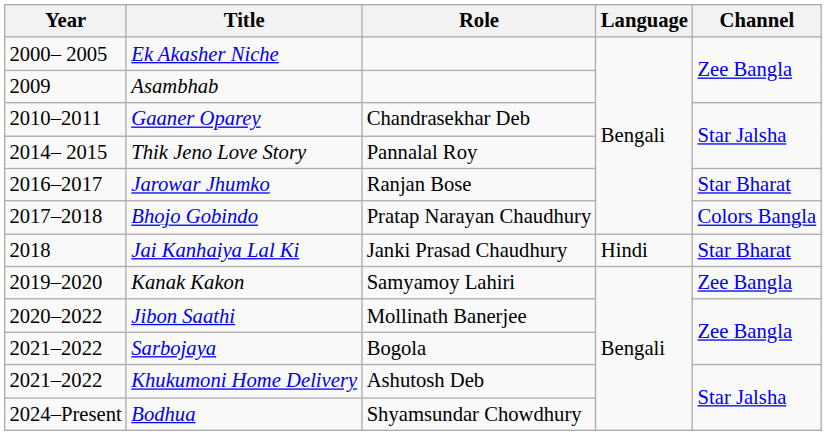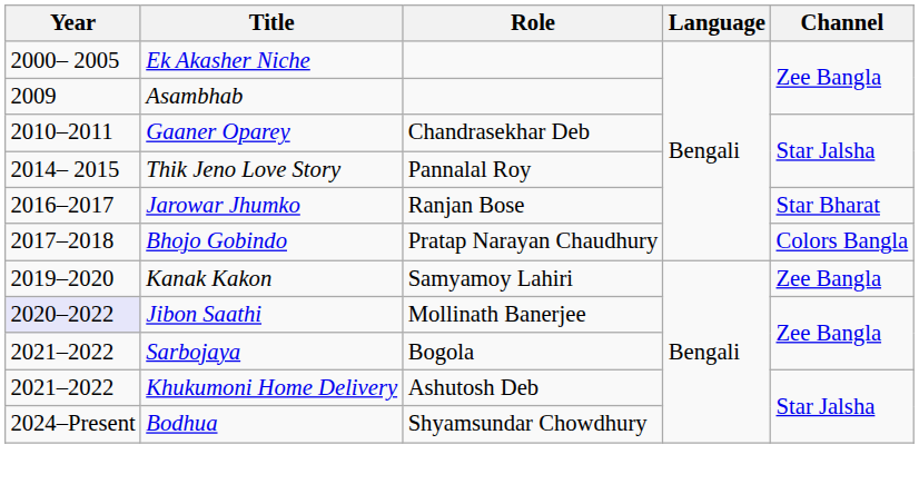 <table class="wikitable">
 <tr>
 <th>Year</th>
 <th>Title</th>
 <th>Role</th>
 <th>Language</th>
 <th>Channel</th>
 </tr>
 <tr>
 <td>2000– 2005</td>
 <td><em><a href='#'>Ek Akasher Niche</a></em></td>
 <td></td>
 <td rowspan="6">Bengali</td>
 <td rowspan="2"><a href='#'>Zee Bangla</a></td>
 </tr>
 <tr>
 <td>2009</td>
 <td><em>Asambhab</em></td>
 <td></td>
 </tr>
 <tr>
 <td>2010–2011</td>
 <td><em><a href='#'>Gaaner Oparey</a></em></td>
 <td>Chandrasekhar Deb</td>
 <td rowspan="2"><a href='#'>Star Jalsha</a></td>
 </tr>
 <tr>
 <td>2014– 2015</td>
 <td><em>Thik Jeno Love Story</em></td>
 <td>Pannalal Roy</td>
 </tr>
 <tr>
 <td>2016–2017</td>
 <td><em><a href='#'>Jarowar Jhumko</a></em></td>
 <td>Ranjan Bose</td>
 <td><a href='#'>Star Bharat</a></td>
 </tr>
 <tr>
 <td>2017–2018</td>
 <td><em><a href='#'>Bhojo Gobindo</a></em></td>
 <td>Pratap Narayan Chaudhury</td>
 <td><a href='#'>Colors Bangla</a></td>
 </tr>
 <tr>
-<td>2018</td>
-<td><em><a href='#'>Jai Kanhaiya Lal Ki</a></em></td>
-<td>Janki Prasad Chaudhury</td>
-<td>Hindi</td>
-<td><a href='#'>Star Bharat</a></td>
-</tr>
-<tr>
 <td>2019–2020</td>
 <td><em>Kanak Kakon</em></td>
 <td>Samyamoy Lahiri</td>
 <td rowspan="5">Bengali</td>
 <td><a href='#'>Zee Bangla</a></td>
 </tr>
 <tr>
-<td>2020–2022</td>
+<td style="background: lavender;">2020–2022</td>
 <td><em><a href='#'>Jibon Saathi</a></em></td>
 <td>Mollinath Banerjee</td>
 <td rowspan="2"><a href='#'>Zee Bangla</a></td>
 </tr>
 <tr>
 <td>2021–2022</td>
 <td><em><a href='#'>Sarbojaya</a></em></td>
 <td>Bogola</td>
 </tr>
 <tr>
 <td>2021–2022</td>
 <td><em><a href='#'>Khukumoni Home Delivery</a></em></td>
 <td>Ashutosh Deb</td>
 <td rowspan="2"><a href='#'>Star Jalsha</a></td>
 </tr>
 <tr>
 <td>2024–Present</td>
 <td><em><a href='#'>Bodhua</a></em></td>
 <td>Shyamsundar Chowdhury</td>
 </tr>
 </table>
